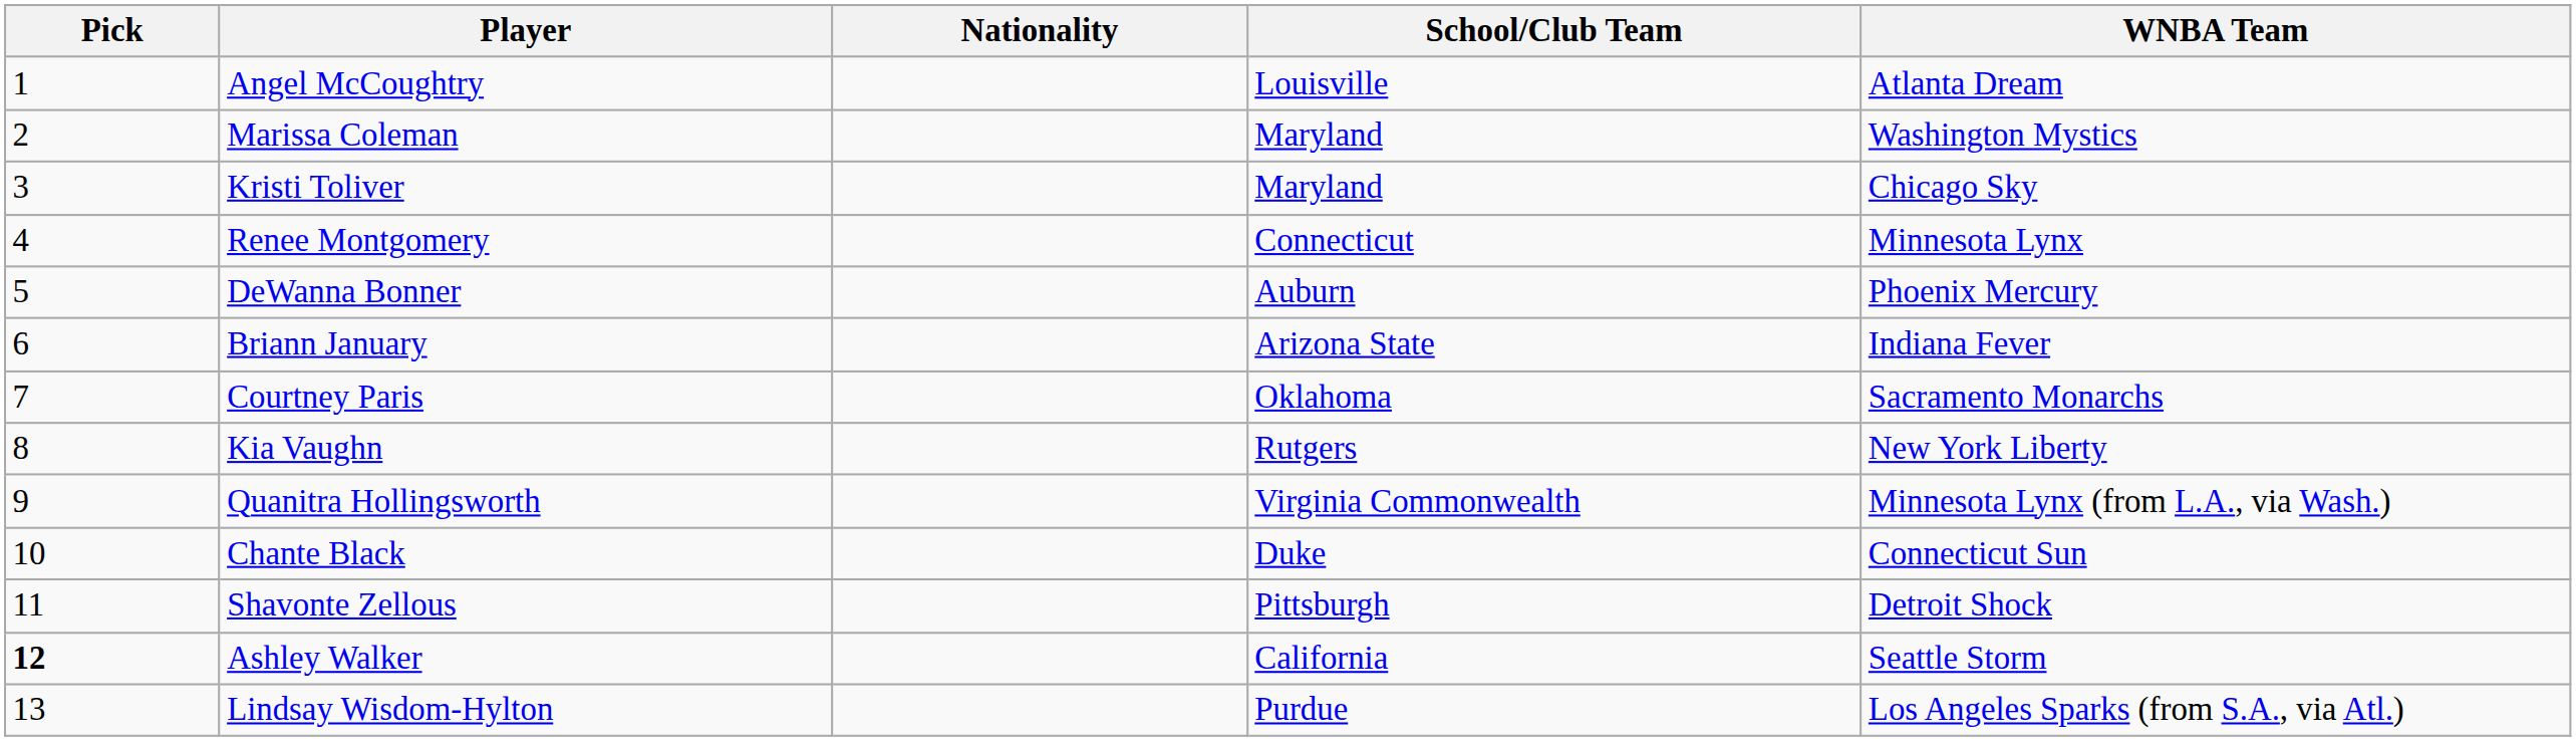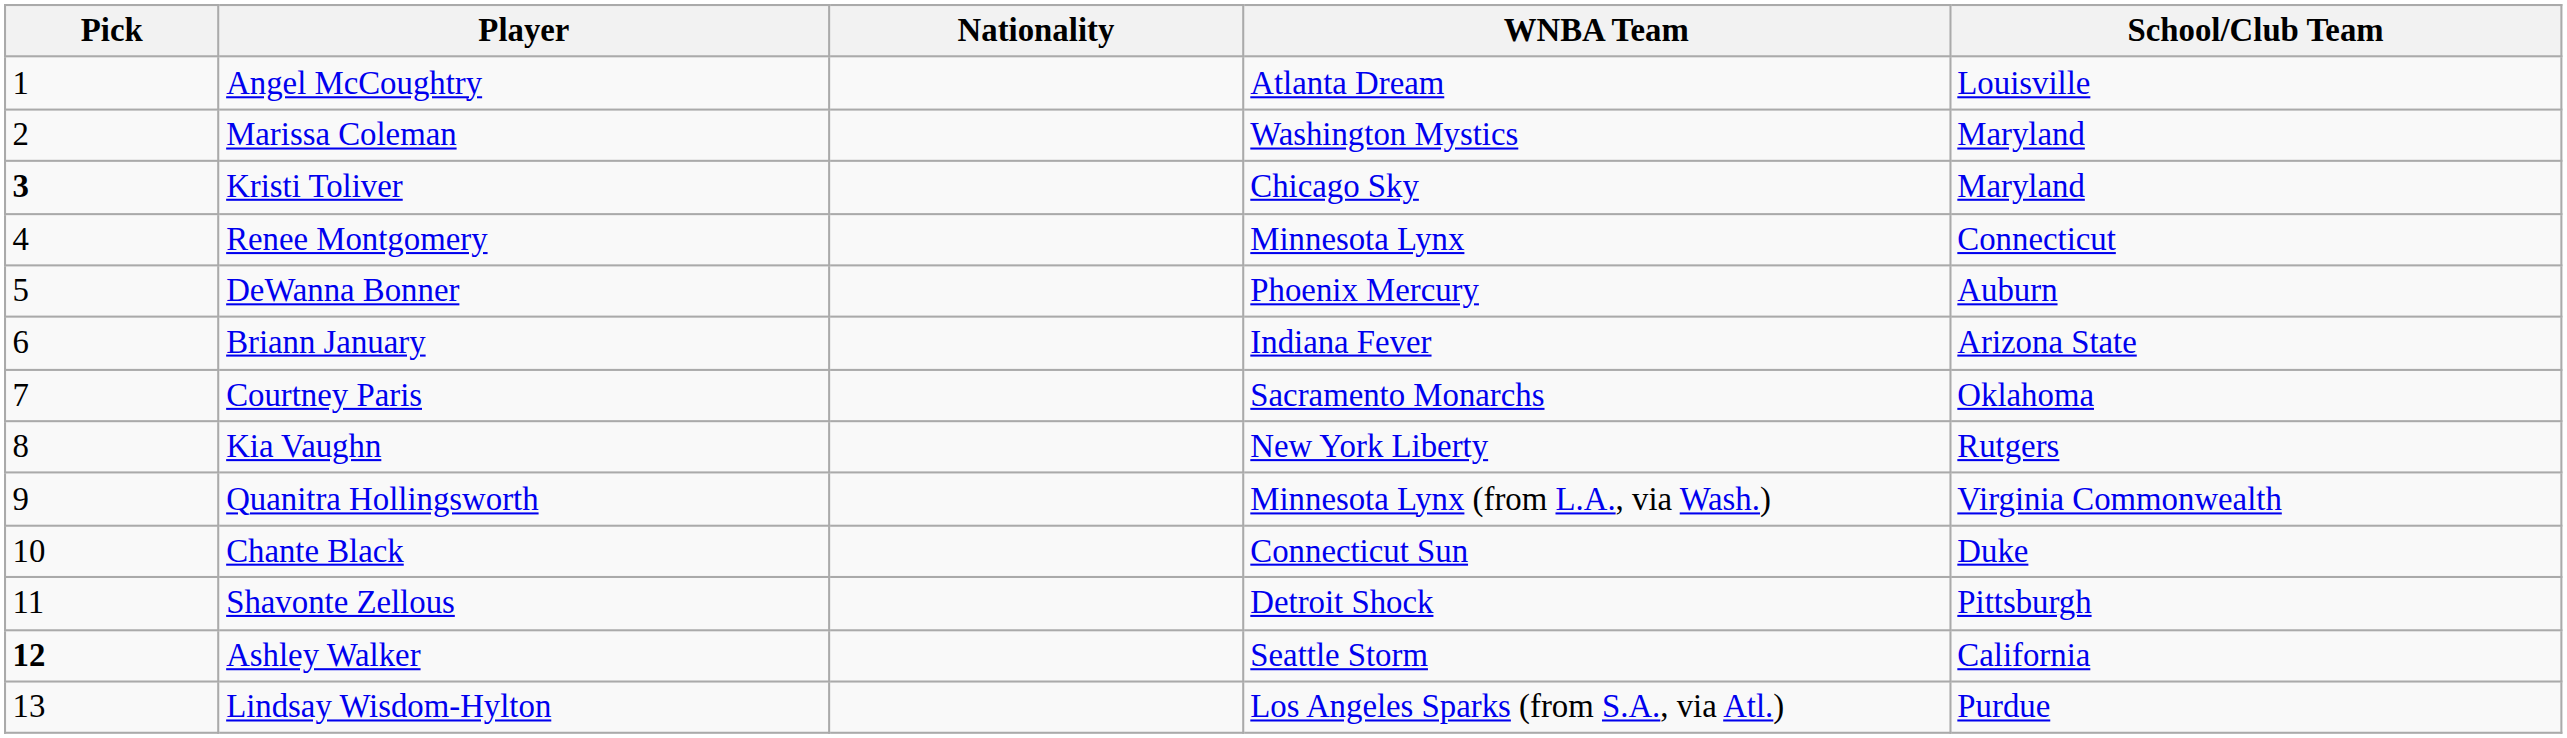 <table class="wikitable">
 <tr>
 <th width=100>Pick</th>
 <th width=300>Player</th>
 <th width=200>Nationality</th>
+<th width=350>WNBA Team</th>
 <th width=300>School/Club Team</th>
-<th width=350>WNBA Team</th>
 </tr>
 <tr>
 <td>1</td>
 <td><a href='#'>Angel McCoughtry</a></td>
 <td></td>
+<td><a href='#'>Atlanta Dream</a></td>
 <td><a href='#'>Louisville</a></td>
-<td><a href='#'>Atlanta Dream</a></td>
 </tr>
 <tr>
 <td>2</td>
 <td><a href='#'>Marissa Coleman</a></td>
 <td></td>
+<td><a href='#'>Washington Mystics</a></td>
 <td><a href='#'>Maryland</a></td>
-<td><a href='#'>Washington Mystics</a></td>
 </tr>
 <tr>
-<td>3</td>
+<td><strong>3</strong></td>
 <td><a href='#'>Kristi Toliver</a></td>
 <td></td>
+<td><a href='#'>Chicago Sky</a></td>
 <td><a href='#'>Maryland</a></td>
-<td><a href='#'>Chicago Sky</a></td>
 </tr>
 <tr>
 <td>4</td>
 <td><a href='#'>Renee Montgomery</a></td>
 <td></td>
+<td><a href='#'>Minnesota Lynx</a></td>
 <td><a href='#'>Connecticut</a></td>
-<td><a href='#'>Minnesota Lynx</a></td>
 </tr>
 <tr>
 <td>5</td>
 <td><a href='#'>DeWanna Bonner</a></td>
 <td></td>
+<td><a href='#'>Phoenix Mercury</a></td>
 <td><a href='#'>Auburn</a></td>
-<td><a href='#'>Phoenix Mercury</a></td>
 </tr>
 <tr>
 <td>6</td>
 <td><a href='#'>Briann January</a></td>
 <td></td>
+<td><a href='#'>Indiana Fever</a></td>
 <td><a href='#'>Arizona State</a></td>
-<td><a href='#'>Indiana Fever</a></td>
 </tr>
 <tr>
 <td>7</td>
 <td><a href='#'>Courtney Paris</a></td>
 <td></td>
+<td><a href='#'>Sacramento Monarchs</a></td>
 <td><a href='#'>Oklahoma</a></td>
-<td><a href='#'>Sacramento Monarchs</a></td>
 </tr>
 <tr>
 <td>8</td>
 <td><a href='#'>Kia Vaughn</a></td>
 <td></td>
+<td><a href='#'>New York Liberty</a></td>
 <td><a href='#'>Rutgers</a></td>
-<td><a href='#'>New York Liberty</a></td>
 </tr>
 <tr>
 <td>9</td>
 <td><a href='#'>Quanitra Hollingsworth</a></td>
 <td></td>
+<td><a href='#'>Minnesota Lynx</a> (from <a href='#'>L.A.</a>, via <a href='#'>Wash.</a>)</td>
 <td><a href='#'>Virginia Commonwealth</a></td>
-<td><a href='#'>Minnesota Lynx</a> (from <a href='#'>L.A.</a>, via <a href='#'>Wash.</a>)</td>
 </tr>
 <tr>
 <td>10</td>
 <td><a href='#'>Chante Black</a></td>
 <td></td>
+<td><a href='#'>Connecticut Sun</a></td>
 <td><a href='#'>Duke</a></td>
-<td><a href='#'>Connecticut Sun</a></td>
 </tr>
 <tr>
 <td>11</td>
 <td><a href='#'>Shavonte Zellous</a></td>
 <td></td>
+<td><a href='#'>Detroit Shock</a></td>
 <td><a href='#'>Pittsburgh</a></td>
-<td><a href='#'>Detroit Shock</a></td>
 </tr>
 <tr>
 <td><strong>12</strong></td>
 <td><a href='#'>Ashley Walker</a></td>
 <td></td>
+<td><a href='#'>Seattle Storm</a></td>
 <td><a href='#'>California</a></td>
-<td><a href='#'>Seattle Storm</a></td>
 </tr>
 <tr>
 <td>13</td>
 <td><a href='#'>Lindsay Wisdom-Hylton</a></td>
 <td></td>
+<td><a href='#'>Los Angeles Sparks</a> (from <a href='#'>S.A.</a>, via <a href='#'>Atl.</a>)</td>
 <td><a href='#'>Purdue</a></td>
-<td><a href='#'>Los Angeles Sparks</a> (from <a href='#'>S.A.</a>, via <a href='#'>Atl.</a>)</td>
 </tr>
 </table>
